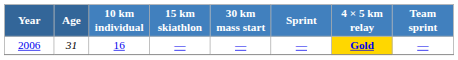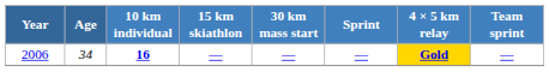 <table class="wikitable" style="font-size:95%; text-align:center; border:grey solid 1px; border-collapse:collapse; background:#ffffff;">
 <tr>
 <th style="background-color:#369; color:white; width:60px;"> Year </th>
 <th style="background-color:#369; color:white; width:40px;"> Age </th>
 <th style="background-color:#4180be; color:white; width:75px;"> 10 km <br> individual </th>
 <th style="background-color:#4180be; color:white; width:75px;"> 15 km <br> skiathlon </th>
 <th style="background-color:#4180be; color:white; width:75px;"> 30 km <br> mass start </th>
 <th style="background-color:#4180be; color:white; width:75px;"> Sprint </th>
 <th style="background-color:#4180be; color:white; width:75px;"> 4 × 5 km <br> relay </th>
 <th style="background-color:#4180be; color:white; width:75px;"> Team <br> sprint </th>
 </tr>
 <tr>
 <td><a href='#'>2006</a></td>
-<td><em>31</em></td>
-<td><a href='#'>16</a></td>
+<td><em>34</em></td>
+<td><strong><a href='#'>16</a></strong></td>
 <td><a href='#'>—</a></td>
 <td><a href='#'>—</a></td>
 <td><a href='#'>—</a></td>
 <td style="background:gold;"><a href='#'><strong>Gold</strong></a></td>
 <td><a href='#'>—</a></td>
 </tr>
 <tr>
 </tr>
 </table>
